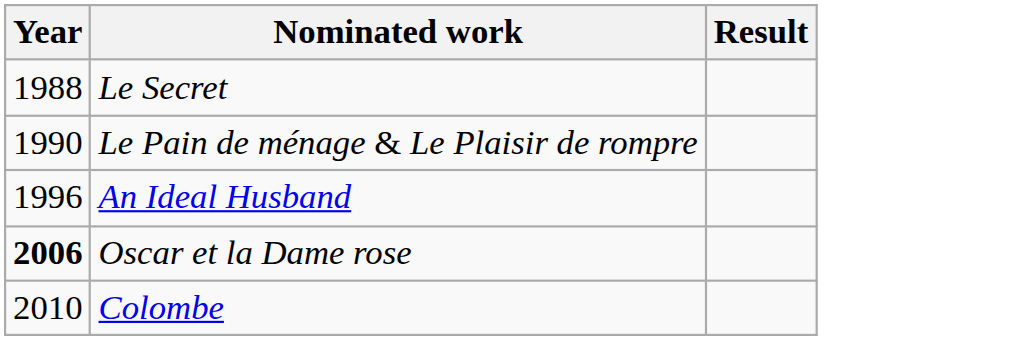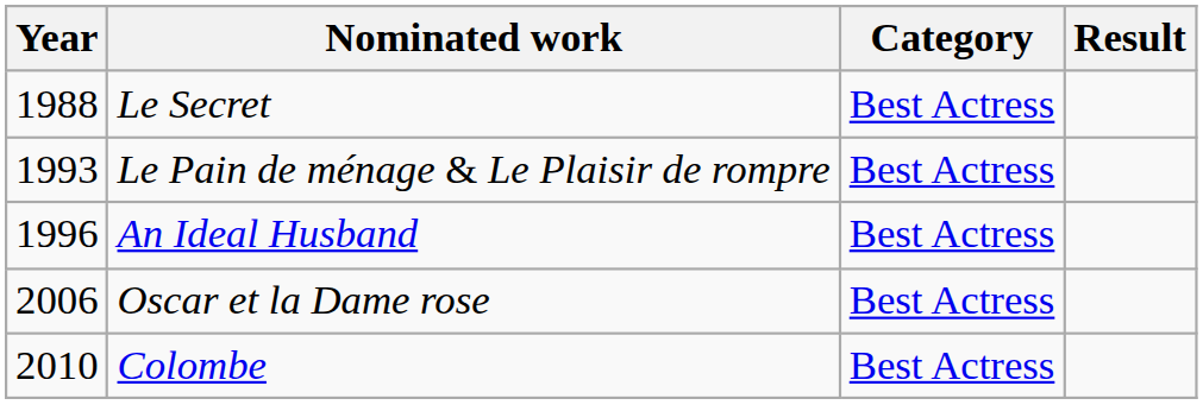 <table class="wikitable sortable">
 <tr>
 <th>Year</th>
 <th>Nominated work</th>
+<th>Category</th>
 <th>Result</th>
 </tr>
 <tr>
 <td>1988</td>
 <td><em>Le Secret</em></td>
+<td><a href='#'>Best Actress</a></td>
 <td></td>
 </tr>
 <tr>
-<td>1990</td>
+<td>1993</td>
 <td><em>Le Pain de ménage</em> & <em>Le Plaisir de rompre</em></td>
+<td><a href='#'>Best Actress</a></td>
 <td></td>
 </tr>
 <tr>
 <td>1996</td>
 <td><em><a href='#'>An Ideal Husband</a></em></td>
+<td><a href='#'>Best Actress</a></td>
 <td></td>
 </tr>
 <tr>
-<td><strong>2006</strong></td>
+<td>2006</td>
 <td><em>Oscar et la Dame rose</em></td>
+<td><a href='#'>Best Actress</a></td>
 <td></td>
 </tr>
 <tr>
 <td>2010</td>
 <td><em><a href='#'>Colombe</a></em></td>
+<td><a href='#'>Best Actress</a></td>
 <td></td>
 </tr>
 </table>
